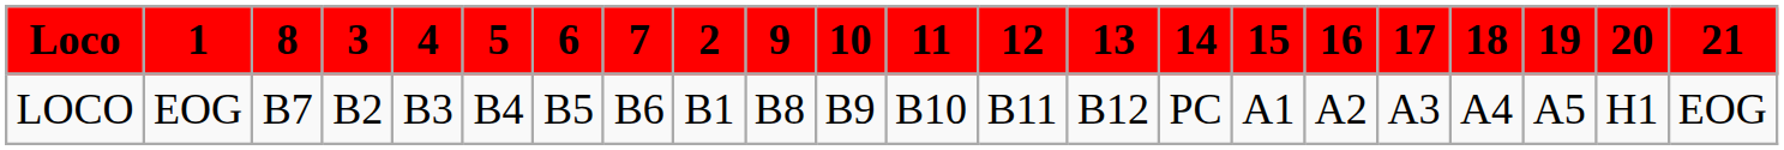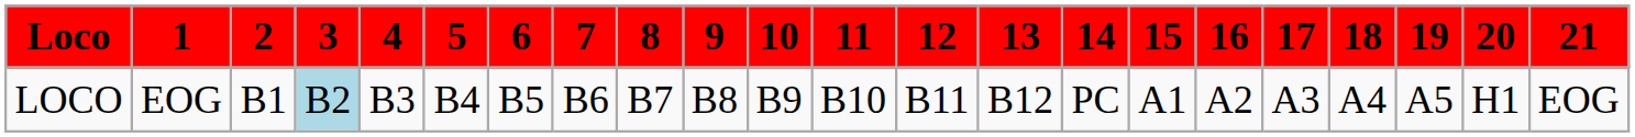 <table class="wikitable plainrowheaders unsortable" style="text-align:center">
 <tr>
 <th scope="col" rowspan="1" style="background:RED;">Loco</th>
 <th scope="col" rowspan="1" style="background:RED;">1</th>
-<th scope="col" rowspan="1" style="background:RED;">8</th>
+<th scope="col" rowspan="1" style="background:RED;">2</th>
 <th scope="col" rowspan="1" style="background:RED;">3</th>
 <th scope="col" rowspan="1" style="background:RED;">4</th>
 <th scope="col" rowspan="1" style="background:RED;">5</th>
 <th scope="col" rowspan="1" style="background:RED;">6</th>
 <th scope="col" rowspan="1" style="background:RED;">7</th>
-<th scope="col" rowspan="1" style="background:RED;">2</th>
+<th scope="col" rowspan="1" style="background:RED;">8</th>
 <th scope="col" rowspan="1" style="background:RED;">9</th>
 <th scope="col" rowspan="1" style="background:RED;">10</th>
 <th scope="col" rowspan="1" style="background:RED;">11</th>
 <th scope="col" rowspan="1" style="background:RED;">12</th>
 <th scope="col" rowspan="1" style="background:RED;">13</th>
 <th scope="col" rowspan="1" style="background:RED;">14</th>
 <th scope="col" rowspan="1" style="background:RED;">15</th>
 <th scope="col" rowspan="1" style="background:RED;">16</th>
 <th scope="col" rowspan="1" style="background:RED;">17</th>
 <th scope="col" rowspan="1" style="background:RED;">18</th>
 <th scope="col" rowspan="1" style="background:RED;">19</th>
 <th scope="col" rowspan="1" style="background:RED;">20</th>
 <th scope="col" rowspan="1" style="background:RED;">21</th>
 </tr>
 <tr>
 <td>LOCO</td>
 <td>EOG</td>
-<td>B7</td>
-<td>B2</td>
+<td>B1</td>
+<td style="background: lightblue;">B2</td>
 <td>B3</td>
 <td>B4</td>
 <td>B5</td>
 <td>B6</td>
-<td>B1</td>
+<td>B7</td>
 <td>B8</td>
 <td>B9</td>
 <td>B10</td>
 <td>B11</td>
 <td>B12</td>
 <td>PC</td>
 <td>A1</td>
 <td>A2</td>
 <td>A3</td>
 <td>A4</td>
 <td>A5</td>
 <td>H1</td>
 <td>EOG</td>
 </tr>
 </table>
